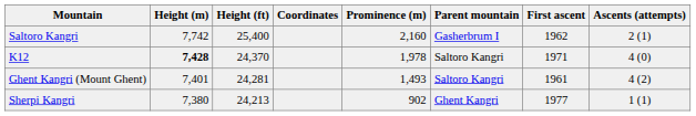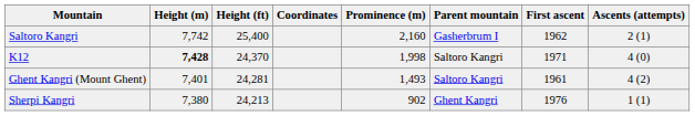 <table border=1 cellspacing=0 cellpadding=5 style="border-collapse: collapse; background:#f0f0f0;">
 <tr>
 <th>Mountain</th>
 <th>Height (m)</th>
 <th>Height (ft)</th>
 <th>Coordinates</th>
 <th>Prominence (m)</th>
 <th>Parent mountain</th>
 <th>First ascent</th>
 <th>Ascents (attempts)</th>
 </tr>
 <tr>
 <td><a href='#'>Saltoro Kangri</a></td>
 <td align=right>7,742</td>
 <td align=right>25,400</td>
 <td></td>
 <td align=right>2,160</td>
 <td><a href='#'>Gasherbrum I</a></td>
 <td align=middle>1962</td>
 <td align=middle>2 (1)</td>
 </tr>
 <tr>
 <td><a href='#'>K12</a></td>
 <td align=right><strong>7,428</strong></td>
 <td align=right>24,370</td>
 <td></td>
-<td align=right>1,978</td>
+<td align=right>1,998</td>
 <td>Saltoro Kangri</td>
 <td align=middle>1971</td>
 <td align=middle>4 (0)</td>
 </tr>
 <tr>
 <td><a href='#'>Ghent Kangri</a> (Mount Ghent)</td>
 <td align=right>7,401</td>
 <td align=right>24,281</td>
 <td></td>
 <td align=right>1,493</td>
 <td><a href='#'>Saltoro Kangri</a></td>
 <td align=middle>1961</td>
 <td align=middle>4 (2)</td>
 </tr>
 <tr>
 <td><a href='#'>Sherpi Kangri</a></td>
 <td align=right>7,380</td>
 <td align=right>24,213</td>
 <td></td>
 <td align=right>902</td>
 <td><a href='#'>Ghent Kangri</a></td>
-<td align=middle>1977</td>
+<td align=middle>1976</td>
 <td align=middle>1 (1)</td>
 </tr>
 </table>
